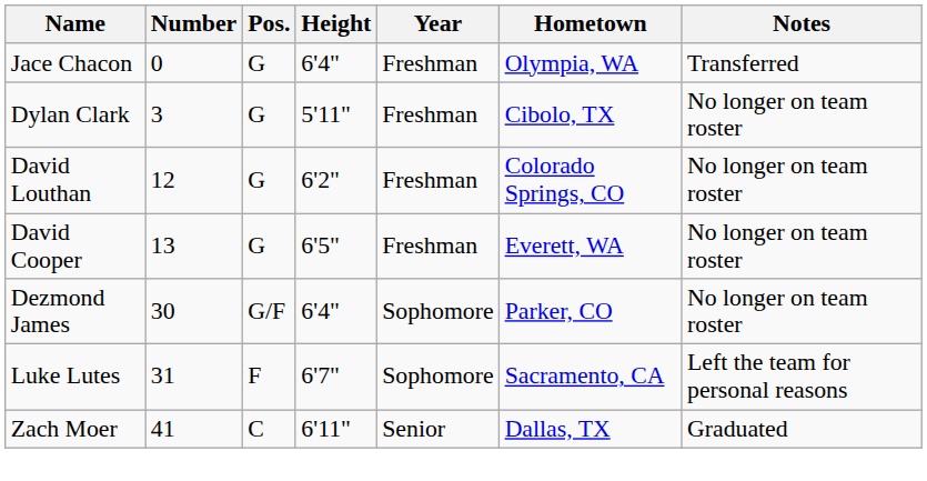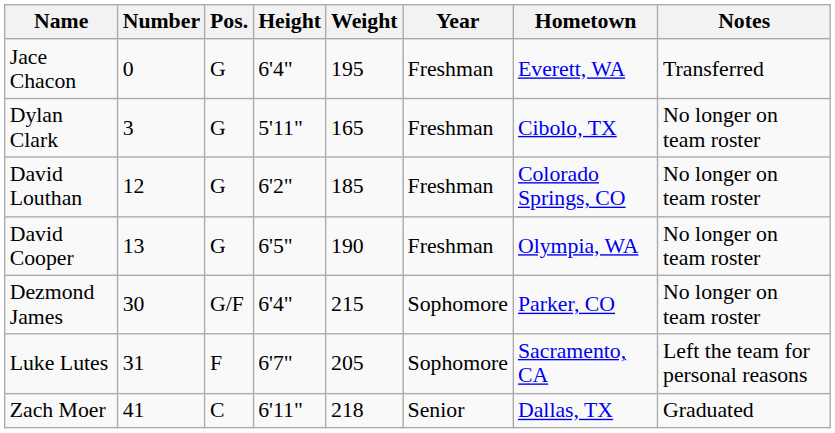 <table class="wikitable sortable" border="1">
 <tr>
 <th>Name</th>
 <th>Number</th>
 <th>Pos.</th>
 <th>Height</th>
+<th>Weight</th>
 <th>Year</th>
 <th>Hometown</th>
 <th class="unsortable">Notes</th>
 </tr>
 <tr>
 <td>Jace Chacon</td>
 <td>0</td>
 <td>G</td>
 <td>6'4"</td>
+<td>195</td>
 <td>Freshman</td>
-<td><a href='#'>Olympia, WA</a></td>
+<td><a href='#'>Everett, WA</a></td>
 <td>Transferred</td>
 </tr>
 <tr>
 <td>Dylan Clark</td>
 <td>3</td>
 <td>G</td>
 <td>5'11"</td>
+<td>165</td>
 <td>Freshman</td>
 <td><a href='#'>Cibolo, TX</a></td>
 <td>No longer on team roster</td>
 </tr>
 <tr>
 <td>David Louthan</td>
 <td>12</td>
 <td>G</td>
 <td>6'2"</td>
+<td>185</td>
 <td>Freshman</td>
 <td><a href='#'>Colorado Springs, CO</a></td>
 <td>No longer on team roster</td>
 </tr>
 <tr>
 <td>David Cooper</td>
 <td>13</td>
 <td>G</td>
 <td>6'5"</td>
+<td>190</td>
 <td>Freshman</td>
-<td><a href='#'>Everett, WA</a></td>
+<td><a href='#'>Olympia, WA</a></td>
 <td>No longer on team roster</td>
 </tr>
 <tr>
 <td>Dezmond James</td>
 <td>30</td>
 <td>G/F</td>
 <td>6'4"</td>
+<td>215</td>
 <td>Sophomore</td>
 <td><a href='#'>Parker, CO</a></td>
 <td>No longer on team roster</td>
 </tr>
 <tr>
 <td>Luke Lutes</td>
 <td>31</td>
 <td>F</td>
 <td>6'7"</td>
+<td>205</td>
 <td>Sophomore</td>
 <td><a href='#'>Sacramento, CA</a></td>
 <td>Left the team for personal reasons</td>
 </tr>
 <tr>
 <td>Zach Moer</td>
 <td>41</td>
 <td>C</td>
 <td>6'11"</td>
+<td>218</td>
 <td>Senior</td>
 <td><a href='#'>Dallas, TX</a></td>
 <td>Graduated</td>
 </tr>
 </table>
